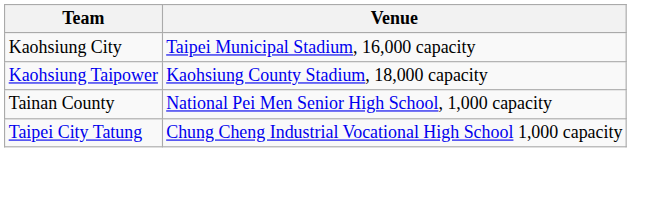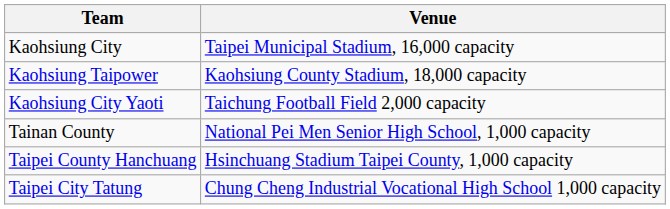 <table class="wikitable sortable">
 <tr>
 <th>Team</th>
 <th>Venue</th>
 </tr>
 <tr>
 <td>Kaohsiung City</td>
 <td><a href='#'>Taipei Municipal Stadium</a>, 16,000 capacity</td>
 </tr>
 <tr>
 <td><a href='#'>Kaohsiung Taipower</a></td>
 <td><a href='#'>Kaohsiung County Stadium</a>, 18,000 capacity</td>
 </tr>
 <tr>
+<td><a href='#'>Kaohsiung City Yaoti</a></td>
+<td><a href='#'>Taichung Football Field</a> 2,000 capacity</td>
+</tr>
+<tr>
 <td>Tainan County</td>
 <td><a href='#'>National Pei Men Senior High School</a>, 1,000 capacity</td>
+</tr>
+<tr>
+<td><a href='#'>Taipei County Hanchuang</a></td>
+<td><a href='#'>Hsinchuang Stadium Taipei County</a>, 1,000 capacity</td>
 </tr>
 <tr>
 <td><a href='#'>Taipei City Tatung</a></td>
 <td><a href='#'>Chung Cheng Industrial Vocational High School</a> 1,000 capacity</td>
 </tr>
 </table>
